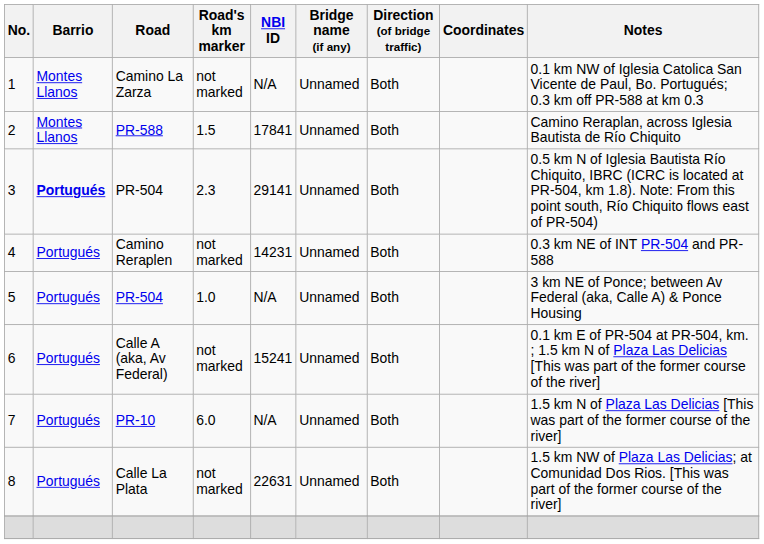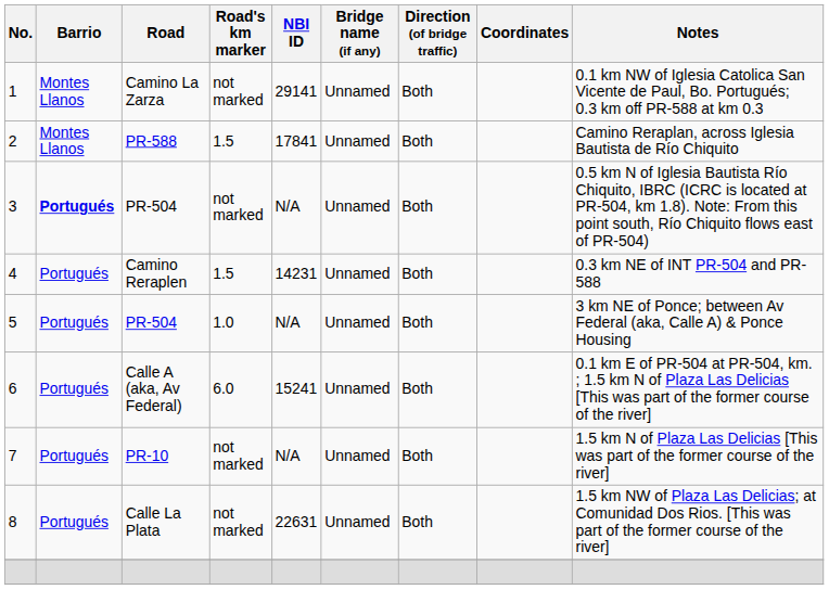 <table class="wikitable sortable">
 <tr>
 <th>No.</th>
 <th>Barrio</th>
 <th>Road</th>
 <th>Road's<br>km marker</th>
 <th><a href='#'>NBI</a> ID</th>
 <th>Bridge name <br><small>(if any)</small></th>
 <th>Direction <br><small>(of bridge traffic)</small></th>
 <th>Coordinates</th>
 <th>Notes</th>
 </tr>
 <tr>
 <td>1</td>
 <td><a href='#'>Montes Llanos</a></td>
 <td>Camino La Zarza</td>
 <td>not marked</td>
-<td>N/A</td>
+<td>29141</td>
 <td>Unnamed</td>
 <td>Both</td>
 <td></td>
 <td>0.1 km NW of Iglesia Catolica San Vicente de Paul, Bo. Portugués; 0.3 km off PR-588 at km 0.3</td>
 </tr>
 <tr>
 <td>2</td>
 <td><a href='#'>Montes Llanos</a></td>
 <td><a href='#'>PR-588</a></td>
 <td>1.5</td>
 <td>17841</td>
 <td>Unnamed</td>
 <td>Both</td>
 <td></td>
 <td>Camino Reraplan, across Iglesia Bautista de Río Chiquito</td>
 </tr>
 <tr>
 <td>3</td>
 <td><strong><a href='#'>Portugués</a></strong></td>
 <td>PR-504</td>
-<td>2.3</td>
-<td>29141</td>
+<td>not marked</td>
+<td>N/A</td>
 <td>Unnamed</td>
 <td>Both</td>
 <td></td>
 <td>0.5 km N of Iglesia Bautista Río Chiquito, IBRC (ICRC is located at PR-504, km 1.8). Note: From this point south, Río Chiquito flows east of PR-504)</td>
 </tr>
 <tr>
 <td>4</td>
 <td><a href='#'>Portugués</a></td>
 <td>Camino Reraplen</td>
-<td>not marked</td>
+<td>1.5</td>
 <td>14231</td>
 <td>Unnamed</td>
 <td>Both</td>
 <td></td>
 <td>0.3 km NE of INT <a href='#'>PR-504</a> and PR-588</td>
 </tr>
 <tr>
 <td>5</td>
 <td><a href='#'>Portugués</a></td>
 <td><a href='#'>PR-504</a></td>
 <td>1.0</td>
 <td>N/A</td>
 <td>Unnamed</td>
 <td>Both</td>
 <td></td>
 <td>3 km NE of Ponce; between Av Federal (aka, Calle A) & Ponce Housing</td>
 </tr>
 <tr>
 <td>6</td>
 <td><a href='#'>Portugués</a></td>
 <td>Calle A (aka, Av Federal)</td>
-<td>not marked</td>
+<td>6.0</td>
 <td>15241</td>
 <td>Unnamed</td>
 <td>Both</td>
 <td></td>
 <td>0.1 km E of PR-504 at PR-504, km. ; 1.5 km N of <a href='#'>Plaza Las Delicias</a> [This was part of the former course of the river]</td>
 </tr>
 <tr>
 <td>7</td>
 <td><a href='#'>Portugués</a></td>
 <td><a href='#'>PR-10</a></td>
-<td>6.0</td>
+<td>not marked</td>
 <td>N/A</td>
 <td>Unnamed</td>
 <td>Both</td>
 <td></td>
 <td>1.5 km N of <a href='#'>Plaza Las Delicias</a> [This was part of the former course of the river]</td>
 </tr>
 <tr>
 <td>8</td>
 <td><a href='#'>Portugués</a></td>
 <td>Calle La Plata</td>
 <td>not marked</td>
 <td>22631</td>
 <td>Unnamed</td>
 <td>Both</td>
 <td></td>
 <td>1.5 km NW of <a href='#'>Plaza Las Delicias</a>; at Comunidad Dos Rios. [This was part of the former course of the river]</td>
 </tr>
 <tr>
 </tr>
 <tr style="background: #DDDDDD;" class="sortbottom">
 <td> </td>
 <td></td>
 <td></td>
 <td></td>
 <td></td>
 <td></td>
 <td></td>
 <td></td>
 <td></td>
 </tr>
 <tr bgcolor=#ffffff class="sortbottom">
 </tr>
 </table>
